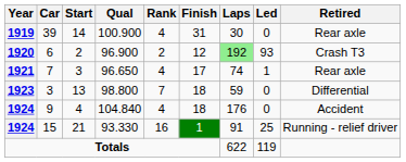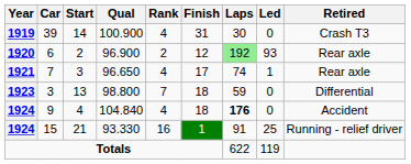 <table class="wikitable" style="text-align:center">
 <tr>
 <th>Year</th>
 <th>Car</th>
 <th>Start</th>
 <th>Qual</th>
 <th>Rank</th>
 <th>Finish</th>
 <th>Laps</th>
 <th>Led</th>
 <th>Retired</th>
 </tr>
 <tr>
 <th><a href='#'>1919</a></th>
 <td>39</td>
 <td>14</td>
 <td>100.900</td>
 <td>4</td>
 <td>31</td>
 <td>30</td>
 <td>0</td>
-<td>Rear axle</td>
+<td>Crash T3</td>
 </tr>
 <tr>
 <th><a href='#'>1920</a></th>
 <td>6</td>
 <td>2</td>
 <td>96.900</td>
 <td>2</td>
 <td>12</td>
 <td style="background: lightgreen;">192</td>
 <td>93</td>
-<td>Crash T3</td>
+<td>Rear axle</td>
 </tr>
 <tr>
 <th><a href='#'>1921</a></th>
 <td>7</td>
 <td>3</td>
 <td>96.650</td>
 <td>4</td>
 <td>17</td>
 <td>74</td>
 <td>1</td>
 <td>Rear axle</td>
 </tr>
 <tr>
 <th><a href='#'>1923</a></th>
 <td>3</td>
 <td>13</td>
 <td>98.800</td>
 <td>7</td>
 <td>18</td>
 <td>59</td>
 <td>0</td>
 <td>Differential</td>
 </tr>
 <tr>
 <th><a href='#'>1924</a></th>
 <td>9</td>
 <td>4</td>
 <td>104.840</td>
 <td>4</td>
 <td>18</td>
-<td>176</td>
+<td><strong>176</strong></td>
 <td>0</td>
 <td>Accident</td>
 </tr>
 <tr>
 <th><a href='#'>1924</a></th>
 <td>15</td>
 <td>21</td>
 <td>93.330</td>
 <td>16</td>
 <td style="background:green;color:white">1</td>
 <td>91</td>
 <td>25</td>
 <td>Running - relief driver</td>
 </tr>
 <tr>
 <td colspan=6><strong>Totals</strong></td>
 <td>622</td>
 <td>119</td>
 <td></td>
 </tr>
 </table>
